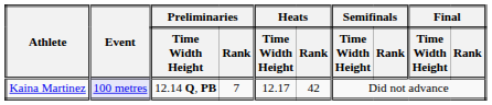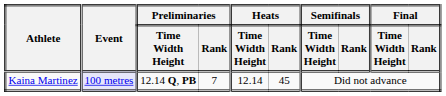 <table class=wikitable style="font-size:90%; border: double;">
 <tr>
 <th rowspan="2" style="border-right:double">Athlete</th>
 <th rowspan="2" style="border-right:double">Event</th>
 <th colspan="2" style="border-right:double; border-bottom:double;">Preliminaries</th>
 <th colspan="2" style="border-right:double; border-bottom:double;">Heats</th>
 <th colspan="2" style="border-right:double; border-bottom:double;">Semifinals</th>
 <th colspan="2" style="border-right:double; border-bottom:double;">Final</th>
 </tr>
 <tr>
 <th>Time<br>Width<br>Height</th>
 <th style="border-right:double">Rank</th>
 <th>Time<br>Width<br>Height</th>
 <th style="border-right:double">Rank</th>
 <th>Time<br>Width<br>Height</th>
 <th style="border-right:double">Rank</th>
 <th>Time<br>Width<br>Height</th>
 <th style="border-right:double">Rank</th>
 </tr>
 <tr style="border-top: double;">
 <td style="border-right:double"><a href='#'>Kaina Martinez</a></td>
 <td style="background: lavender; border-right:double"><a href='#'>100 metres</a></td>
 <td align=center>12.14 <strong>Q</strong>, <strong>PB</strong></td>
 <td align=center style="border-right:double">7</td>
-<td align=center>12.17</td>
-<td align=center style="border-right:double">42</td>
+<td align=center>12.14</td>
+<td align=center style="border-right:double">45</td>
 <td colspan="4" align=center>Did not advance</td>
 </tr>
 </table>
